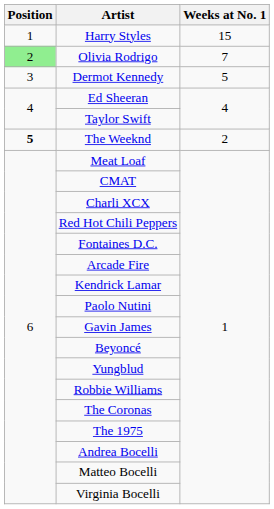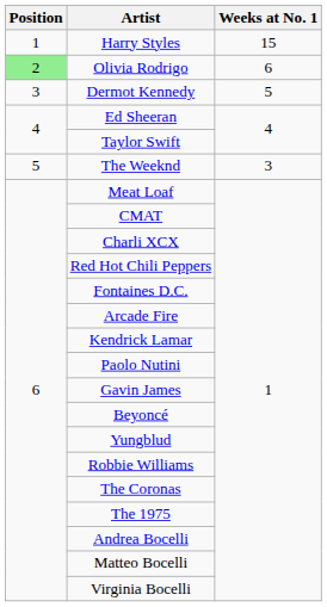 <table class="wikitable">
 <tr>
 <th style="text-align: center;">Position</th>
 <th style="text-align: center;">Artist</th>
 <th style="text-align: center;">Weeks at No. 1</th>
 </tr>
 <tr>
 <td style="text-align: center;">1</td>
 <td style="text-align: center;"><a href='#'>Harry Styles</a></td>
 <td style="text-align: center;">15</td>
 </tr>
 <tr>
 <td style="background: lightgreen; text-align: center;">2</td>
 <td style="text-align: center;"><a href='#'>Olivia Rodrigo</a></td>
-<td style="text-align: center;">7</td>
+<td style="text-align: center;">6</td>
 </tr>
 <tr>
 <td style="text-align: center;">3</td>
 <td style="text-align: center;"><a href='#'>Dermot Kennedy</a></td>
 <td style="text-align: center;">5</td>
 </tr>
 <tr>
 <td style="text-align: center;" rowspan="2">4</td>
 <td style="text-align: center;"><a href='#'>Ed Sheeran</a></td>
 <td style="text-align: center;" rowspan="2">4</td>
 </tr>
 <tr>
 <td style="text-align: center;"><a href='#'>Taylor Swift</a></td>
 </tr>
 <tr>
-<td style="text-align: center;"><strong>5</strong></td>
+<td style="text-align: center;">5</td>
 <td style="text-align: center;"><a href='#'>The Weeknd</a></td>
-<td style="text-align: center;">2</td>
+<td style="text-align: center;">3</td>
 </tr>
 <tr>
 <td style="text-align: center;" rowspan="17">6</td>
 <td style="text-align: center;"><a href='#'>Meat Loaf</a></td>
 <td style="text-align: center;" rowspan="17">1</td>
 </tr>
 <tr>
 <td style="text-align: center;"><a href='#'>CMAT</a></td>
 </tr>
 <tr>
 <td style="text-align: center;"><a href='#'>Charli XCX</a></td>
 </tr>
 <tr>
 <td style="text-align: center;"><a href='#'>Red Hot Chili Peppers</a></td>
 </tr>
 <tr>
 <td style="text-align: center;"><a href='#'>Fontaines D.C.</a></td>
 </tr>
 <tr>
 <td style="text-align: center;"><a href='#'>Arcade Fire</a></td>
 </tr>
 <tr>
 <td style="text-align: center;"><a href='#'>Kendrick Lamar</a></td>
 </tr>
 <tr>
 <td style="text-align: center;"><a href='#'>Paolo Nutini</a></td>
 </tr>
 <tr>
 <td style="text-align: center;"><a href='#'>Gavin James</a></td>
 </tr>
 <tr>
 <td style="text-align: center;"><a href='#'>Beyoncé</a></td>
 </tr>
 <tr>
 <td style="text-align: center;"><a href='#'>Yungblud</a></td>
 </tr>
 <tr>
 <td style="text-align: center;"><a href='#'>Robbie Williams</a></td>
 </tr>
 <tr>
 <td style="text-align: center;"><a href='#'>The Coronas</a></td>
 </tr>
 <tr>
 <td style="text-align: center;"><a href='#'>The 1975</a></td>
 </tr>
 <tr>
 <td style="text-align: center;"><a href='#'>Andrea Bocelli</a></td>
 </tr>
 <tr>
 <td style="text-align: center;">Matteo Bocelli</td>
 </tr>
 <tr>
 <td style="text-align: center;">Virginia Bocelli</td>
 </tr>
 </table>
